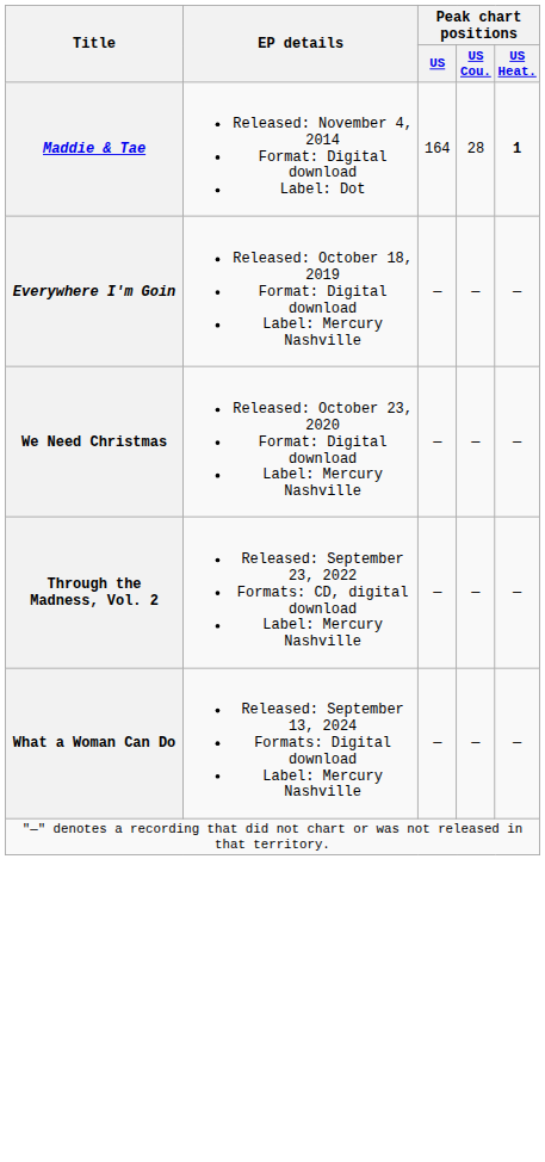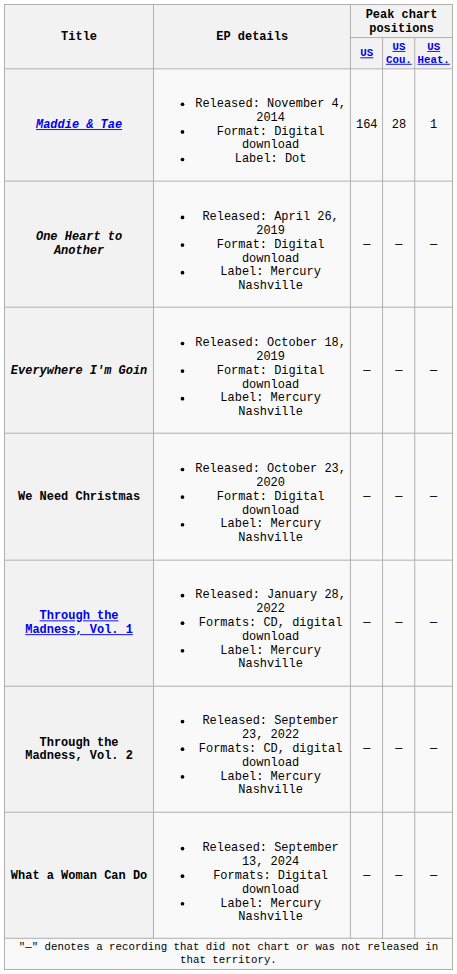 <table class="wikitable plainrowheaders" style="text-align:center;">
 <tr>
 <th scope="col" rowspan="2" style="width:12em;">Title</th>
 <th scope="col" rowspan="2" style="width:16em;">EP details</th>
 <th scope="col" colspan="3">Peak chart positions</th>
 </tr>
 <tr>
 <th scope="col" style="width:2.5em;font-size:90%;"><a href='#'>US</a><br></th>
 <th scope="col" style="width:2.5em;font-size:90%;"><a href='#'>US<br>Cou.</a><br></th>
 <th scope="col" style="width:2.5em;font-size:90%;"><a href='#'>US<br>Heat.</a><br></th>
 </tr>
 <tr>
 <th scope="row"><em><a href='#'>Maddie & Tae</a></em></th>
 <td><br><ul><li>Released: November 4, 2014</li><li>Format: Digital download</li><li>Label: Dot</li></ul></td>
 <td>164</td>
 <td>28</td>
-<td><strong>1</strong></td>
+<td>1</td>
+</tr>
+<tr>
+<th scope="row"><em>One Heart to Another</em></th>
+<td><br><ul><li>Released: April 26, 2019</li><li>Format: Digital download</li><li>Label: Mercury Nashville</li></ul></td>
+<td>—</td>
+<td>—</td>
+<td>—</td>
 </tr>
 <tr>
 <th scope="row"><em>Everywhere I'm Goin<strong></th>
 <td><br><ul><li>Released: October 18, 2019</li><li>Format: Digital download</li><li>Label: Mercury Nashville</li></ul></td>
 <td>—</td>
 <td>—</td>
 <td>—</td>
 </tr>
 <tr>
 <th scope="row"></em>We Need Christmas<em></th>
 <td><br><ul><li>Released: October 23, 2020</li><li>Format: Digital download</li><li>Label: Mercury Nashville</li></ul></td>
+<td>—</td>
+<td>—</td>
+<td>—</td>
+</tr>
+<tr>
+<th scope="row"></em><a href='#'>Through the Madness, Vol. 1</a><em></th>
+<td><br><ul><li>Released: January 28, 2022</li><li>Formats: CD, digital download</li><li>Label: Mercury Nashville</li></ul></td>
 <td>—</td>
 <td>—</td>
 <td>—</td>
 </tr>
 <tr>
 <th scope="row"></em>Through the Madness, Vol. 2<em></th>
 <td><br><ul><li>Released: September 23, 2022</li><li>Formats: CD, digital download</li><li>Label: Mercury Nashville</li></ul></td>
 <td>—</td>
 <td>—</td>
 <td>—</td>
 </tr>
 <tr>
 <th scope="row"></em>What a Woman Can Do<em></th>
 <td><br><ul><li>Released: September 13, 2024</li><li>Formats: Digital download</li><li>Label: Mercury Nashville</li></ul></td>
 <td>—</td>
 <td>—</td>
 <td>—</td>
 </tr>
 <tr>
 <td colspan="5" style="font-size:90%">"—" denotes a recording that did not chart or was not released in that territory.</td>
 </tr>
 </table>
